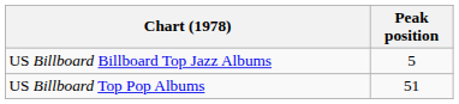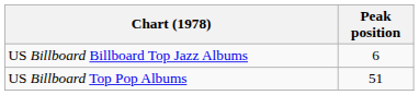 <table class="wikitable" style="width:450px;">
 <tr>
 <th>Chart (1978)</th>
 <th>Peak<br>position</th>
 </tr>
 <tr>
 <td>US <em>Billboard</em> <a href='#'>Billboard Top Jazz Albums</a></td>
-<td align="center">5</td>
+<td align="center">6</td>
 </tr>
 <tr>
 <td>US <em>Billboard</em> <a href='#'>Top Pop Albums</a></td>
 <td align="center">51</td>
 </tr>
 </table>
